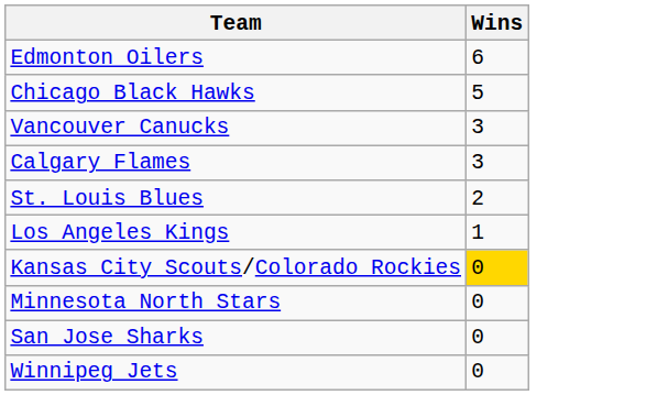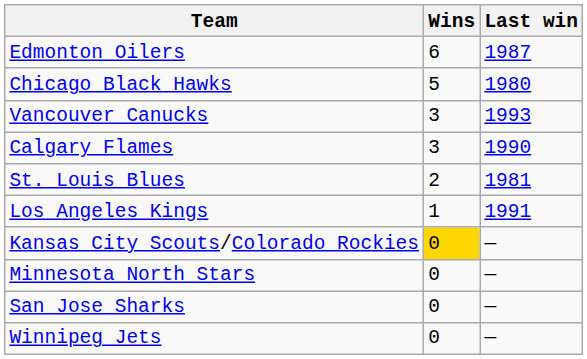 <table class="wikitable">
 <tr>
 <th>Team</th>
 <th>Wins</th>
+<th>Last win</th>
 </tr>
 <tr>
 <td><a href='#'>Edmonton Oilers</a></td>
 <td>6</td>
+<td><a href='#'>1987</a></td>
 </tr>
 <tr>
 <td><a href='#'>Chicago Black Hawks</a></td>
 <td>5</td>
+<td><a href='#'>1980</a></td>
 </tr>
 <tr>
 <td><a href='#'>Vancouver Canucks</a></td>
 <td>3</td>
+<td><a href='#'>1993</a></td>
 </tr>
 <tr>
 <td><a href='#'>Calgary Flames</a></td>
 <td>3</td>
+<td><a href='#'>1990</a></td>
 </tr>
 <tr>
 <td><a href='#'>St. Louis Blues</a></td>
 <td>2</td>
+<td><a href='#'>1981</a></td>
 </tr>
 <tr>
 <td><a href='#'>Los Angeles Kings</a></td>
 <td>1</td>
+<td><a href='#'>1991</a></td>
 </tr>
 <tr>
 <td><a href='#'>Kansas City Scouts</a>/<a href='#'>Colorado Rockies</a></td>
 <td style="background: gold;">0</td>
+<td>—</td>
 </tr>
 <tr>
 <td><a href='#'>Minnesota North Stars</a></td>
 <td>0</td>
+<td>—</td>
 </tr>
 <tr>
 <td><a href='#'>San Jose Sharks</a></td>
 <td>0</td>
+<td>—</td>
 </tr>
 <tr>
 <td><a href='#'>Winnipeg Jets</a></td>
 <td>0</td>
+<td>—</td>
 </tr>
 </table>
